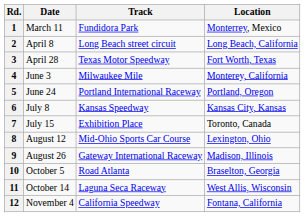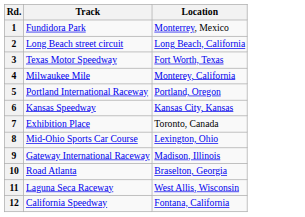 <table class="wikitable" style="font-size: 85%">
 <tr>
 <th>Rd.</th>
-<th>Date</th>
 <th>Track</th>
 <th>Location</th>
 </tr>
 <tr>
 <th>1</th>
-<td>March 11</td>
 <td> <a href='#'>Fundidora Park</a></td>
 <td><a href='#'>Monterrey</a>, Mexico</td>
 </tr>
 <tr>
 <th>2</th>
-<td>April 8</td>
 <td> <a href='#'>Long Beach street circuit</a></td>
 <td><a href='#'>Long Beach, California</a></td>
 </tr>
 <tr>
 <th>3</th>
-<td>April 28</td>
 <td> <a href='#'>Texas Motor Speedway</a></td>
 <td><a href='#'>Fort Worth, Texas</a></td>
 </tr>
 <tr>
 <th>4</th>
-<td>June 3</td>
 <td> <a href='#'>Milwaukee Mile</a></td>
 <td><a href='#'>Monterey, California</a></td>
 </tr>
 <tr>
 <th>5</th>
-<td>June 24</td>
 <td> <a href='#'>Portland International Raceway</a></td>
 <td><a href='#'>Portland, Oregon</a></td>
 </tr>
 <tr>
 <th>6</th>
-<td>July 8</td>
 <td> <a href='#'>Kansas Speedway</a></td>
 <td><a href='#'>Kansas City, Kansas</a></td>
 </tr>
 <tr>
 <th>7</th>
-<td>July 15</td>
 <td> <a href='#'>Exhibition Place</a></td>
 <td>Toronto, Canada</td>
 </tr>
 <tr>
 <th>8</th>
-<td>August 12</td>
 <td> <a href='#'>Mid-Ohio Sports Car Course</a></td>
 <td><a href='#'>Lexington, Ohio</a></td>
 </tr>
 <tr>
 <th>9</th>
-<td>August 26</td>
 <td> <a href='#'>Gateway International Raceway</a></td>
 <td><a href='#'>Madison, Illinois</a></td>
 </tr>
 <tr>
 <th>10</th>
-<td>October 5</td>
 <td> <a href='#'>Road Atlanta</a></td>
 <td><a href='#'>Braselton, Georgia</a></td>
 </tr>
 <tr>
 <th>11</th>
-<td>October 14</td>
 <td> <a href='#'>Laguna Seca Raceway</a></td>
 <td><a href='#'>West Allis, Wisconsin</a></td>
 </tr>
 <tr>
 <th>12</th>
-<td>November 4</td>
 <td> <a href='#'>California Speedway</a></td>
 <td><a href='#'>Fontana, California</a></td>
 </tr>
 </table>
